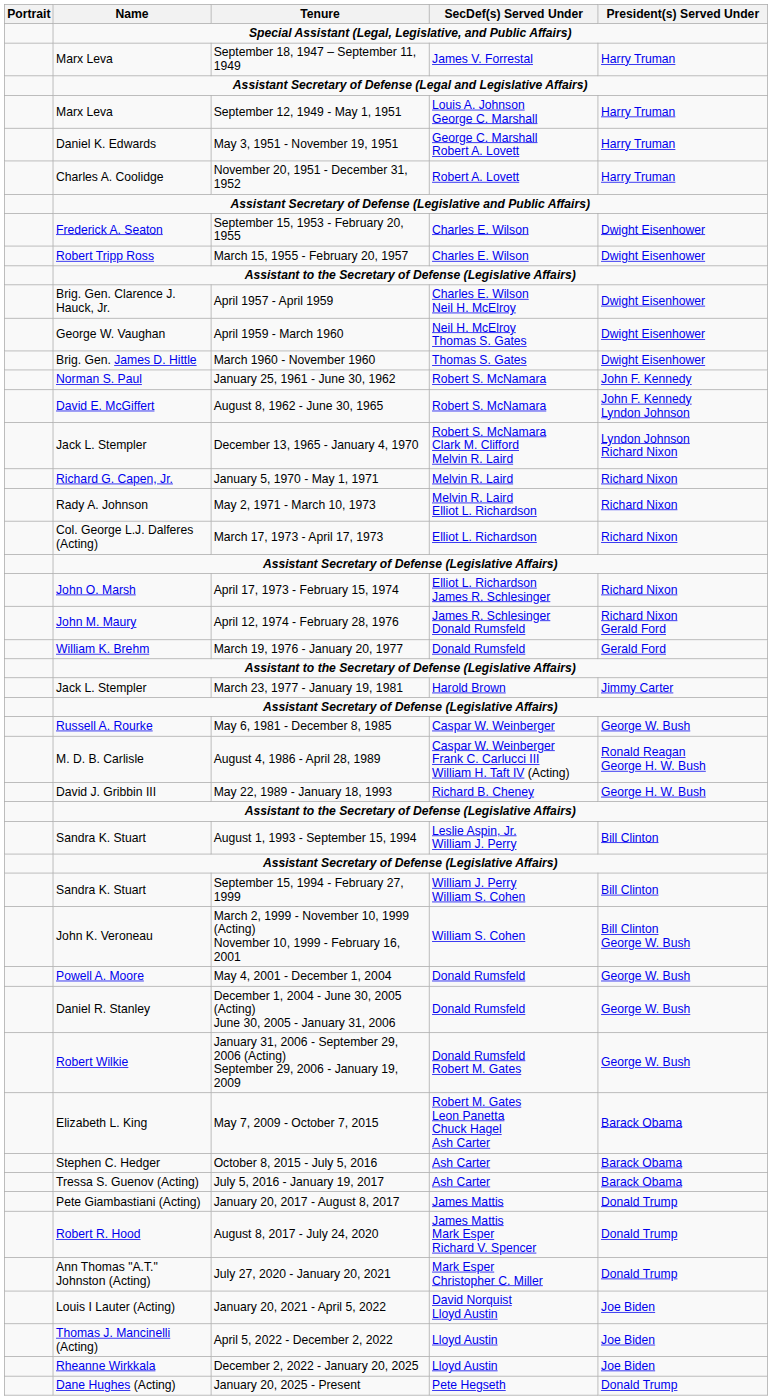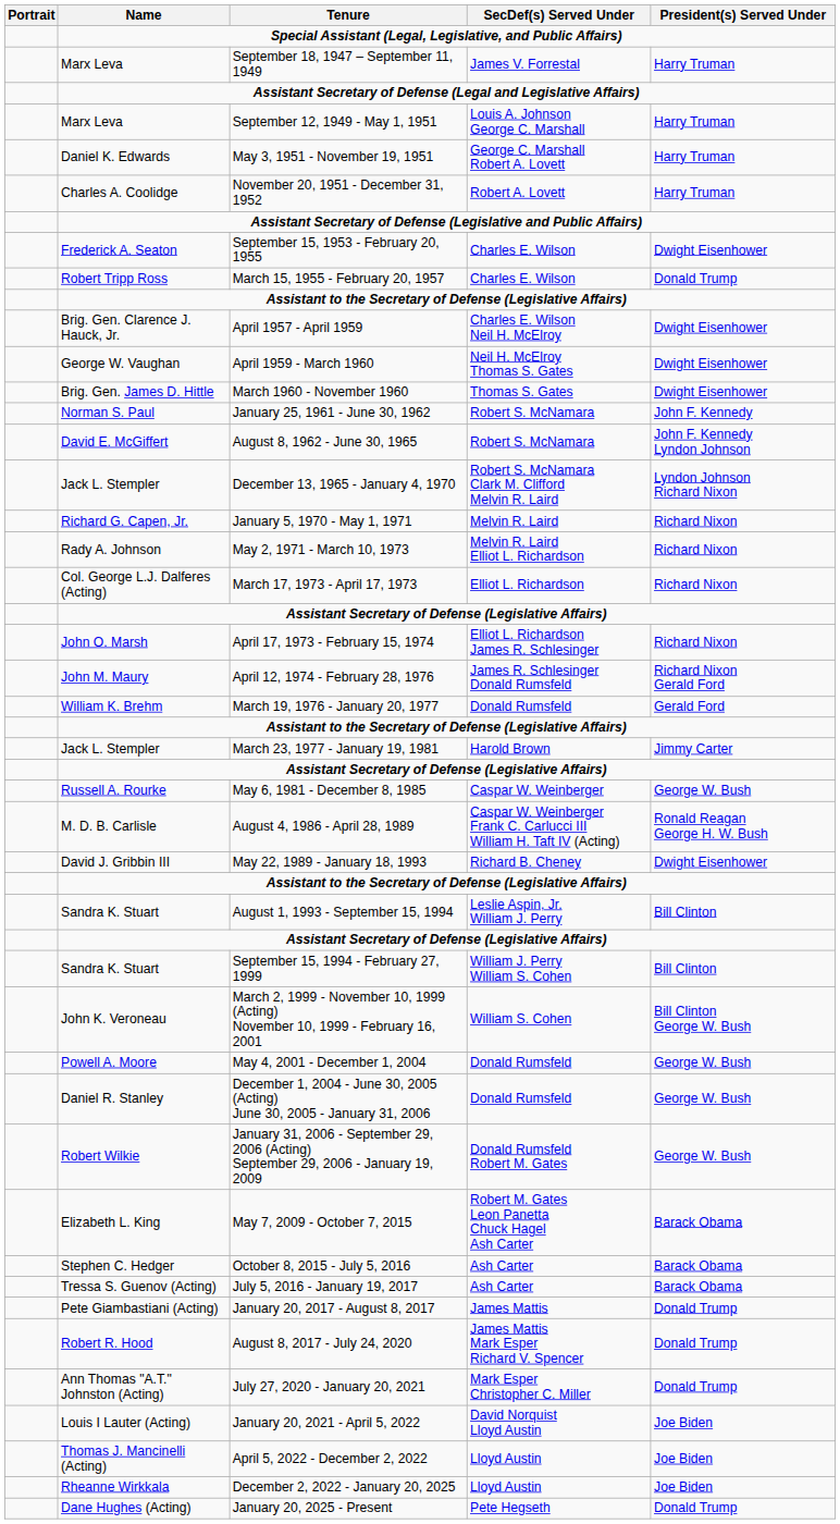 <table class="wikitable">
 <tr>
 <th>Portrait</th>
 <th scope="col" width="200">Name</th>
 <th scope="col" width="280">Tenure</th>
 <th scope="col" width="215">SecDef(s) Served Under</th>
 <th scope="col" width="215">President(s) Served Under</th>
 </tr>
 <tr>
 <td></td>
 <td colspan="4" align="center"><strong><em>Special Assistant (Legal, Legislative, and Public Affairs)</em></strong></td>
 </tr>
 <tr>
 <td></td>
 <td>Marx Leva</td>
 <td>September 18, 1947 – September 11, 1949</td>
 <td><a href='#'>James V. Forrestal</a></td>
 <td><a href='#'>Harry Truman</a></td>
 </tr>
 <tr>
 <td></td>
 <td colspan="4" align="center"><strong><em>Assistant Secretary of Defense (Legal and Legislative Affairs)</em></strong></td>
 </tr>
 <tr>
 <td></td>
 <td>Marx Leva</td>
 <td>September 12, 1949 - May 1, 1951</td>
 <td><a href='#'>Louis A. Johnson</a> <br> <a href='#'>George C. Marshall</a></td>
 <td><a href='#'>Harry Truman</a></td>
 </tr>
 <tr>
 <td></td>
 <td>Daniel K. Edwards</td>
 <td>May 3, 1951 - November 19, 1951</td>
 <td><a href='#'>George C. Marshall</a> <br> <a href='#'>Robert A. Lovett</a></td>
 <td><a href='#'>Harry Truman</a></td>
 </tr>
 <tr>
 <td></td>
 <td>Charles A. Coolidge</td>
 <td>November 20, 1951 - December 31, 1952</td>
 <td><a href='#'>Robert A. Lovett</a></td>
 <td><a href='#'>Harry Truman</a></td>
 </tr>
 <tr>
 <td></td>
 <td colspan="4" align="center"><strong><em>Assistant Secretary of Defense (Legislative and Public Affairs)</em></strong></td>
 </tr>
 <tr>
 <td></td>
 <td><a href='#'>Frederick A. Seaton</a></td>
 <td>September 15, 1953 - February 20, 1955</td>
 <td><a href='#'>Charles E. Wilson</a></td>
 <td><a href='#'>Dwight Eisenhower</a></td>
 </tr>
 <tr>
 <td></td>
 <td><a href='#'>Robert Tripp Ross</a></td>
 <td>March 15, 1955 - February 20, 1957</td>
 <td><a href='#'>Charles E. Wilson</a></td>
-<td><a href='#'>Dwight Eisenhower</a></td>
+<td><a href='#'>Donald Trump</a></td>
 </tr>
 <tr>
 <td></td>
 <td colspan="4" align="center"><strong><em>Assistant to the Secretary of Defense (Legislative Affairs)</em></strong></td>
 </tr>
 <tr>
 <td></td>
 <td>Brig. Gen. Clarence J. Hauck, Jr.</td>
 <td>April 1957 - April 1959</td>
 <td><a href='#'>Charles E. Wilson</a> <br> <a href='#'>Neil H. McElroy</a></td>
 <td><a href='#'>Dwight Eisenhower</a></td>
 </tr>
 <tr>
 <td></td>
 <td>George W. Vaughan</td>
 <td>April 1959 - March 1960</td>
 <td><a href='#'>Neil H. McElroy</a> <br> <a href='#'>Thomas S. Gates</a></td>
 <td><a href='#'>Dwight Eisenhower</a></td>
 </tr>
 <tr>
 <td></td>
 <td>Brig. Gen. <a href='#'>James D. Hittle</a></td>
 <td>March 1960 - November 1960</td>
 <td><a href='#'>Thomas S. Gates</a></td>
 <td><a href='#'>Dwight Eisenhower</a></td>
 </tr>
 <tr>
 <td></td>
 <td><a href='#'>Norman S. Paul</a></td>
 <td>January 25, 1961 - June 30, 1962</td>
 <td><a href='#'>Robert S. McNamara</a></td>
 <td><a href='#'>John F. Kennedy</a></td>
 </tr>
 <tr>
 <td></td>
 <td><a href='#'>David E. McGiffert</a></td>
 <td>August 8, 1962 - June 30, 1965</td>
 <td><a href='#'>Robert S. McNamara</a></td>
 <td><a href='#'>John F. Kennedy</a> <br> <a href='#'>Lyndon Johnson</a></td>
 </tr>
 <tr>
 <td></td>
 <td>Jack L. Stempler</td>
 <td>December 13, 1965 - January 4, 1970</td>
 <td><a href='#'>Robert S. McNamara</a> <br> <a href='#'>Clark M. Clifford</a> <br> <a href='#'>Melvin R. Laird</a></td>
 <td><a href='#'>Lyndon Johnson</a> <br> <a href='#'>Richard Nixon</a></td>
 </tr>
 <tr>
 <td></td>
 <td><a href='#'>Richard G. Capen, Jr.</a></td>
 <td>January 5, 1970 - May 1, 1971</td>
 <td><a href='#'>Melvin R. Laird</a></td>
 <td><a href='#'>Richard Nixon</a></td>
 </tr>
 <tr>
 <td></td>
 <td>Rady A. Johnson</td>
 <td>May 2, 1971 - March 10, 1973</td>
 <td><a href='#'>Melvin R. Laird</a> <br> <a href='#'>Elliot L. Richardson</a></td>
 <td><a href='#'>Richard Nixon</a></td>
 </tr>
 <tr>
 <td></td>
 <td>Col. George L.J. Dalferes (Acting)</td>
 <td>March 17, 1973 - April 17, 1973</td>
 <td><a href='#'>Elliot L. Richardson</a></td>
 <td><a href='#'>Richard Nixon</a></td>
 </tr>
 <tr>
 <td></td>
 <td colspan="4" align="center"><strong><em>Assistant Secretary of Defense (Legislative Affairs)</em></strong></td>
 </tr>
 <tr>
 <td></td>
 <td><a href='#'>John O. Marsh</a></td>
 <td>April 17, 1973 - February 15, 1974</td>
 <td><a href='#'>Elliot L. Richardson</a> <br> <a href='#'>James R. Schlesinger</a></td>
 <td><a href='#'>Richard Nixon</a></td>
 </tr>
 <tr>
 <td></td>
 <td><a href='#'>John M. Maury</a></td>
 <td>April 12, 1974 - February 28, 1976</td>
 <td><a href='#'>James R. Schlesinger</a> <br> <a href='#'>Donald Rumsfeld</a></td>
 <td><a href='#'>Richard Nixon</a> <br> <a href='#'>Gerald Ford</a></td>
 </tr>
 <tr>
 <td></td>
 <td><a href='#'>William K. Brehm</a></td>
 <td>March 19, 1976 - January 20, 1977</td>
 <td><a href='#'>Donald Rumsfeld</a></td>
 <td><a href='#'>Gerald Ford</a></td>
 </tr>
 <tr>
 <td></td>
 <td colspan="4" align="center"><strong><em>Assistant to the Secretary of Defense (Legislative Affairs)</em></strong></td>
 </tr>
 <tr>
 <td></td>
 <td>Jack L. Stempler</td>
 <td>March 23, 1977 - January 19, 1981</td>
 <td><a href='#'>Harold Brown</a></td>
 <td><a href='#'>Jimmy Carter</a></td>
 </tr>
 <tr>
 <td></td>
 <td colspan="4" align="center"><strong><em>Assistant Secretary of Defense (Legislative Affairs)</em></strong></td>
 </tr>
 <tr>
 <td></td>
 <td><a href='#'>Russell A. Rourke</a></td>
 <td>May 6, 1981 - December 8, 1985</td>
 <td><a href='#'>Caspar W. Weinberger</a></td>
 <td><a href='#'>George W. Bush</a></td>
 </tr>
 <tr>
 <td></td>
 <td>M. D. B. Carlisle</td>
 <td>August 4, 1986 - April 28, 1989</td>
 <td><a href='#'>Caspar W. Weinberger</a> <br> <a href='#'>Frank C. Carlucci III</a> <br> <a href='#'>William H. Taft IV</a> (Acting)</td>
 <td><a href='#'>Ronald Reagan</a> <br> <a href='#'>George H. W. Bush</a></td>
 </tr>
 <tr>
 <td></td>
 <td>David J. Gribbin III</td>
 <td>May 22, 1989 - January 18, 1993</td>
 <td><a href='#'>Richard B. Cheney</a></td>
-<td><a href='#'>George H. W. Bush</a></td>
+<td><a href='#'>Dwight Eisenhower</a></td>
 </tr>
 <tr>
 <td></td>
 <td colspan="4" align="center"><strong><em>Assistant to the Secretary of Defense (Legislative Affairs)</em></strong></td>
 </tr>
 <tr>
 <td></td>
 <td>Sandra K. Stuart</td>
 <td>August 1, 1993 - September 15, 1994</td>
 <td><a href='#'>Leslie Aspin, Jr.</a> <br> <a href='#'>William J. Perry</a></td>
 <td><a href='#'>Bill Clinton</a></td>
 </tr>
 <tr>
 <td></td>
 <td colspan="4" align="center"><strong><em>Assistant Secretary of Defense (Legislative Affairs)</em></strong></td>
 </tr>
 <tr>
 <td></td>
 <td>Sandra K. Stuart</td>
 <td>September 15, 1994 - February 27, 1999</td>
 <td><a href='#'>William J. Perry</a> <br> <a href='#'>William S. Cohen</a></td>
 <td><a href='#'>Bill Clinton</a></td>
 </tr>
 <tr>
 <td></td>
 <td>John K. Veroneau</td>
 <td>March 2, 1999 - November 10, 1999 (Acting) <br> November 10, 1999 - February 16, 2001</td>
 <td><a href='#'>William S. Cohen</a></td>
 <td><a href='#'>Bill Clinton</a> <br> <a href='#'>George W. Bush</a></td>
 </tr>
 <tr>
 <td></td>
 <td><a href='#'>Powell A. Moore</a></td>
 <td>May 4, 2001 - December 1, 2004</td>
 <td><a href='#'>Donald Rumsfeld</a></td>
 <td><a href='#'>George W. Bush</a></td>
 </tr>
 <tr>
 <td></td>
 <td>Daniel R. Stanley</td>
 <td>December 1, 2004 - June 30, 2005 (Acting) <br> June 30, 2005 - January 31, 2006</td>
 <td><a href='#'>Donald Rumsfeld</a></td>
 <td><a href='#'>George W. Bush</a></td>
 </tr>
 <tr>
 <td></td>
 <td><a href='#'>Robert Wilkie</a></td>
 <td>January 31, 2006 - September 29, 2006 (Acting) <br> September 29, 2006 - January 19, 2009</td>
 <td><a href='#'>Donald Rumsfeld</a><br> <a href='#'>Robert M. Gates</a></td>
 <td><a href='#'>George W. Bush</a></td>
 </tr>
 <tr>
 <td></td>
 <td>Elizabeth L. King</td>
 <td>May 7, 2009 - October 7, 2015</td>
 <td><a href='#'>Robert M. Gates</a><br><a href='#'>Leon Panetta</a><br><a href='#'>Chuck Hagel</a><br><a href='#'>Ash Carter</a></td>
 <td><a href='#'>Barack Obama</a></td>
 </tr>
 <tr>
 <td></td>
 <td>Stephen C. Hedger</td>
 <td>October 8, 2015 - July 5, 2016</td>
 <td><a href='#'>Ash Carter</a></td>
 <td><a href='#'>Barack Obama</a></td>
 </tr>
 <tr>
 <td></td>
 <td>Tressa S. Guenov (Acting)</td>
 <td>July 5, 2016 - January 19, 2017</td>
 <td><a href='#'>Ash Carter</a></td>
 <td><a href='#'>Barack Obama</a></td>
 </tr>
 <tr>
 <td></td>
 <td>Pete Giambastiani (Acting)</td>
 <td>January 20, 2017 - August 8, 2017</td>
 <td><a href='#'>James Mattis</a></td>
 <td><a href='#'>Donald Trump</a></td>
 </tr>
 <tr>
 <td></td>
 <td><a href='#'>Robert R. Hood</a></td>
 <td>August 8, 2017 - July 24, 2020</td>
 <td><a href='#'>James Mattis</a><br><a href='#'>Mark Esper</a><br><a href='#'>Richard V. Spencer</a></td>
 <td><a href='#'>Donald Trump</a></td>
 </tr>
 <tr>
 <td></td>
 <td>Ann Thomas "A.T." Johnston (Acting)</td>
 <td>July 27, 2020 - January 20, 2021</td>
 <td><a href='#'>Mark Esper</a><br><a href='#'>Christopher C. Miller</a></td>
 <td><a href='#'>Donald Trump</a></td>
 </tr>
 <tr>
 <td></td>
 <td>Louis I Lauter (Acting)</td>
 <td>January 20, 2021 - April 5, 2022</td>
 <td><a href='#'>David Norquist</a><br><a href='#'>Lloyd Austin</a></td>
 <td><a href='#'>Joe Biden</a></td>
 </tr>
 <tr>
 <td></td>
 <td><a href='#'>Thomas J. Mancinelli</a> (Acting)</td>
 <td>April 5, 2022 - December 2, 2022</td>
 <td><a href='#'>Lloyd Austin</a></td>
 <td><a href='#'>Joe Biden</a></td>
 </tr>
 <tr>
 <td></td>
 <td><a href='#'>Rheanne Wirkkala</a></td>
 <td>December 2, 2022 - January 20, 2025</td>
 <td><a href='#'>Lloyd Austin</a></td>
 <td><a href='#'>Joe Biden</a></td>
 </tr>
 <tr>
 <td></td>
 <td><a href='#'>Dane Hughes</a> (Acting)</td>
 <td>January 20, 2025 - Present</td>
 <td><a href='#'>Pete Hegseth</a></td>
 <td><a href='#'>Donald Trump</a></td>
 </tr>
 </table>
